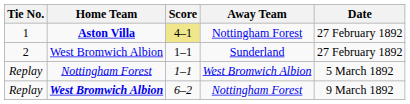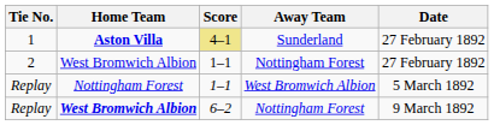 <table class="wikitable" style="text-align: center">
 <tr>
 <th>Tie No.</th>
 <th>Home Team</th>
 <th>Score</th>
 <th>Away Team</th>
 <th>Date</th>
 </tr>
 <tr>
 <td>1</td>
 <td><strong><a href='#'>Aston Villa</a></strong></td>
 <td style="background: khaki;">4–1</td>
-<td><a href='#'>Nottingham Forest</a></td>
+<td><a href='#'>Sunderland</a></td>
 <td>27 February 1892</td>
 </tr>
 <tr>
 <td>2</td>
 <td><a href='#'>West Bromwich Albion</a></td>
 <td>1–1</td>
-<td><a href='#'>Sunderland</a></td>
+<td><a href='#'>Nottingham Forest</a></td>
 <td>27 February 1892</td>
 </tr>
 <tr>
 <td><em>Replay</em></td>
 <td><em><a href='#'>Nottingham Forest</a></em></td>
 <td><em>1–1</em></td>
 <td><em><a href='#'>West Bromwich Albion</a></em></td>
 <td>5 March 1892</td>
 </tr>
 <tr>
 <td><em>Replay</em></td>
 <td><strong><em><a href='#'>West Bromwich Albion</a></em></strong></td>
 <td><em>6–2</em></td>
 <td><em><a href='#'>Nottingham Forest</a></em></td>
 <td>9 March 1892</td>
 </tr>
 </table>
